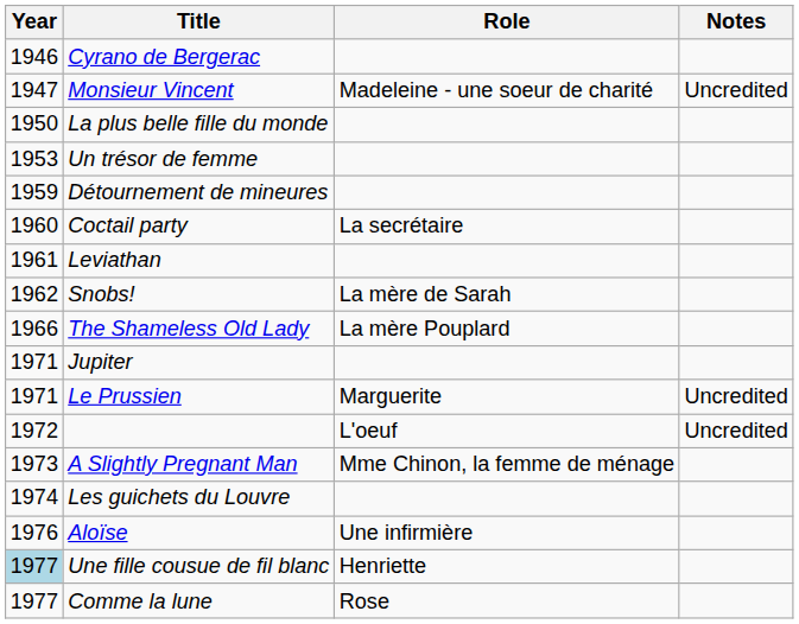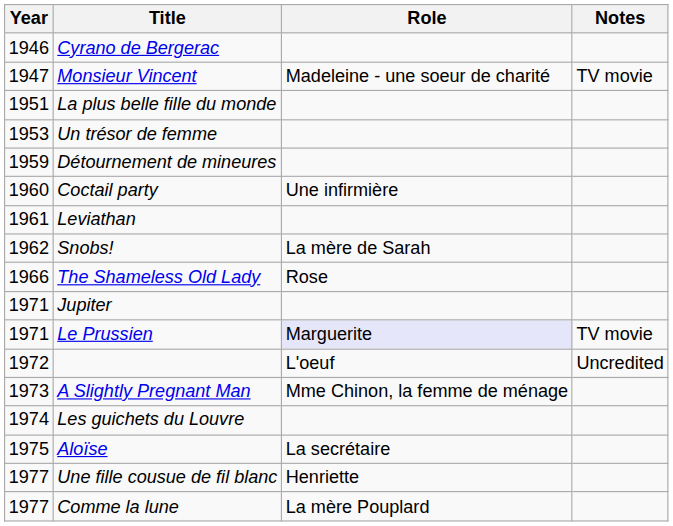 <table class="wikitable">
 <tr>
 <th>Year</th>
 <th>Title</th>
 <th>Role</th>
 <th>Notes</th>
 </tr>
 <tr>
 <td>1946</td>
 <td><em><a href='#'>Cyrano de Bergerac</a></em></td>
 <td></td>
 <td></td>
 </tr>
 <tr>
 <td>1947</td>
 <td><em><a href='#'>Monsieur Vincent</a></em></td>
 <td>Madeleine - une soeur de charité</td>
-<td>Uncredited</td>
+<td>TV movie</td>
 </tr>
 <tr>
-<td>1950</td>
+<td>1951</td>
 <td><em>La plus belle fille du monde</em></td>
 <td></td>
 <td></td>
 </tr>
 <tr>
 <td>1953</td>
 <td><em>Un trésor de femme</em></td>
 <td></td>
 <td></td>
 </tr>
 <tr>
 <td>1959</td>
 <td><em>Détournement de mineures</em></td>
 <td></td>
 <td></td>
 </tr>
 <tr>
 <td>1960</td>
 <td><em>Coctail party</em></td>
-<td>La secrétaire</td>
+<td>Une infirmière</td>
 <td></td>
 </tr>
 <tr>
 <td>1961</td>
 <td><em>Leviathan</em></td>
 <td></td>
 <td></td>
 </tr>
 <tr>
 <td>1962</td>
 <td><em>Snobs!</em></td>
 <td>La mère de Sarah</td>
 <td></td>
 </tr>
 <tr>
 <td>1966</td>
 <td><em><a href='#'>The Shameless Old Lady</a></em></td>
-<td>La mère Pouplard</td>
+<td>Rose</td>
 <td></td>
 </tr>
 <tr>
 <td>1971</td>
 <td><em>Jupiter</em></td>
 <td></td>
 <td></td>
 </tr>
 <tr>
 <td>1971</td>
 <td><em><a href='#'>Le Prussien</a></em></td>
-<td>Marguerite</td>
-<td>Uncredited</td>
+<td style="background: lavender;">Marguerite</td>
+<td>TV movie</td>
 </tr>
 <tr>
 <td>1972</td>
 <td></td>
 <td>L'oeuf</td>
 <td>Uncredited</td>
 </tr>
 <tr>
 <td>1973</td>
 <td><em><a href='#'>A Slightly Pregnant Man</a></em></td>
 <td>Mme Chinon, la femme de ménage</td>
 <td></td>
 </tr>
 <tr>
 <td>1974</td>
 <td><em>Les guichets du Louvre</em></td>
 <td></td>
 <td></td>
 </tr>
 <tr>
-<td>1976</td>
+<td>1975</td>
 <td><em><a href='#'>Aloïse</a></em></td>
-<td>Une infirmière</td>
+<td>La secrétaire</td>
 <td></td>
 </tr>
 <tr>
-<td style="background: lightblue;">1977</td>
+<td>1977</td>
 <td><em>Une fille cousue de fil blanc</em></td>
 <td>Henriette</td>
 <td></td>
 </tr>
 <tr>
 <td>1977</td>
 <td><em>Comme la lune</em></td>
-<td>Rose</td>
+<td>La mère Pouplard</td>
 <td></td>
 </tr>
 </table>
